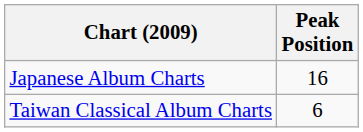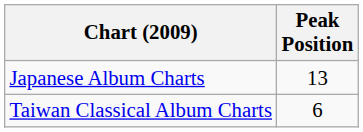 <table class="wikitable">
 <tr>
 <th align="left">Chart (2009)</th>
 <th align="left">Peak<br>Position</th>
 </tr>
 <tr>
 <td align="left"><a href='#'>Japanese Album Charts</a></td>
-<td style="text-align:center;">16</td>
+<td style="text-align:center;">13</td>
 </tr>
 <tr>
 <td align="left"><a href='#'>Taiwan Classical Album Charts</a></td>
 <td style="text-align:center;">6</td>
 </tr>
 </table>
